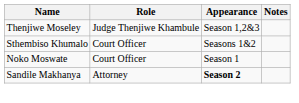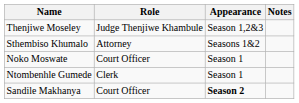 <table class="wikitable">
 <tr>
 <th>Name</th>
 <th>Role</th>
 <th>Appearance</th>
 <th>Notes</th>
 </tr>
 <tr>
 <td>Thenjiwe Moseley</td>
 <td>Judge Thenjiwe Khambule</td>
 <td>Season 1,2&3</td>
 <td></td>
 </tr>
 <tr>
 <td>Sthembiso Khumalo</td>
-<td>Court Officer</td>
+<td>Attorney</td>
 <td>Seasons 1&2</td>
 <td></td>
 </tr>
 <tr>
 <td>Noko Moswate</td>
 <td>Court Officer</td>
 <td>Season 1</td>
 <td></td>
 </tr>
 <tr>
+<td>Ntombenhle Gumede</td>
+<td>Clerk</td>
+<td>Season 1</td>
+<td></td>
+</tr>
+<tr>
 <td>Sandile Makhanya</td>
-<td>Attorney</td>
+<td>Court Officer</td>
 <td><strong>Season 2</strong></td>
 <td></td>
 </tr>
 </table>
